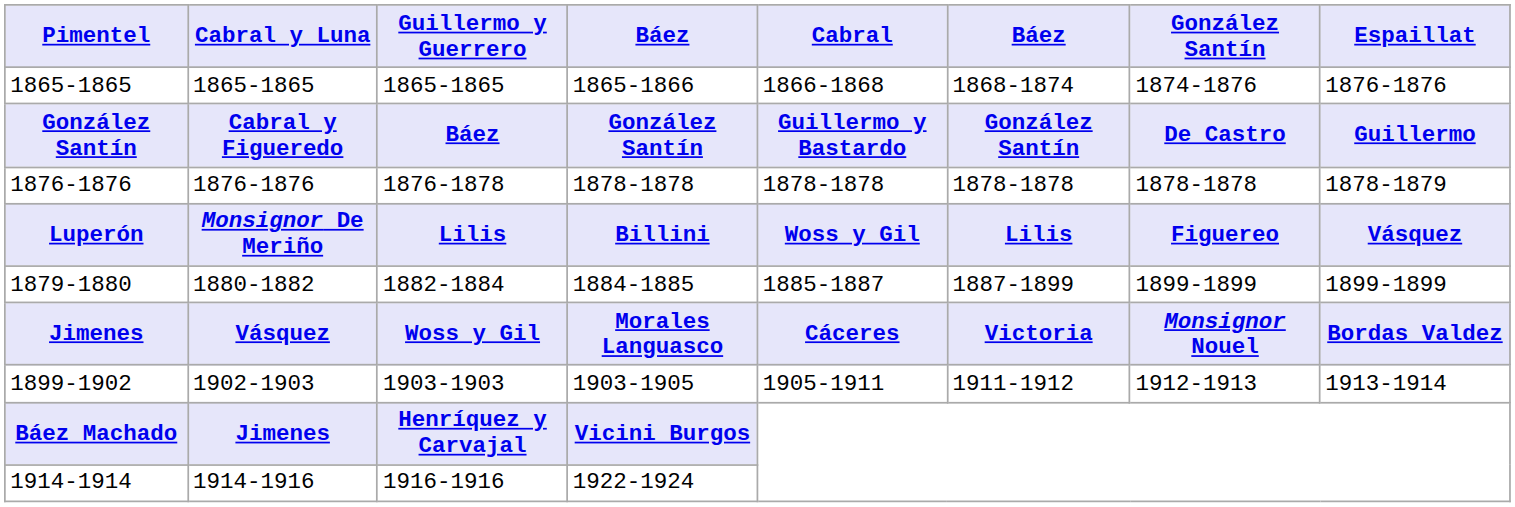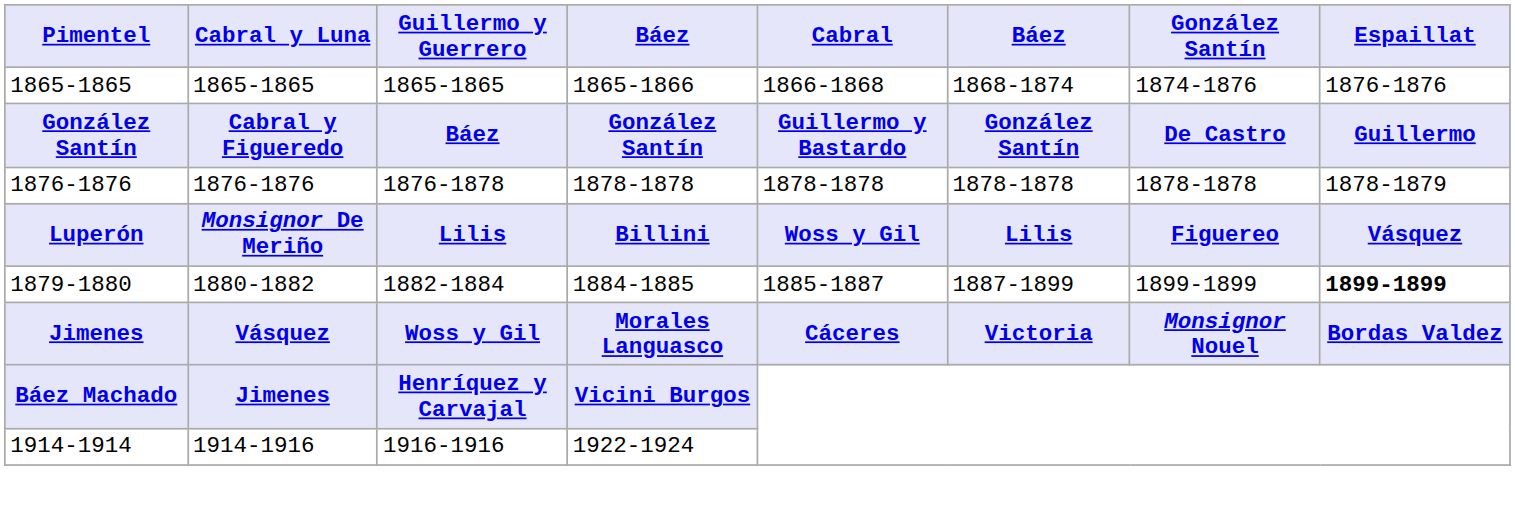 <table align="top" border="0" class="sortable wikitable" style="margin-bottom: 10px; background: rgb(255, 255, 255);">
 <tr>
 <th style="background:Lavender; color:Black" width="140 px"><a href='#'>Pimentel</a><br></th>
 <th style="background:Lavender; color:Black" width="140 px"><a href='#'>Cabral y Luna</a><br></th>
 <th style="background:Lavender; color:Black" width="140 px"><a href='#'>Guillermo y Guerrero</a><br></th>
 <th style="background:Lavender; color:Black" width="140 px"><a href='#'>Báez</a><br></th>
 <th style="background:Lavender; color:Black" width="140 px"><a href='#'>Cabral</a><br></th>
 <th style="background:Lavender; color:Black" width="140 px"><a href='#'>Báez</a><br></th>
 <th style="background:Lavender; color:Black" width="140 px"><a href='#'>González Santín</a><br></th>
 <th style="background:Lavender; color:Black" width="140 px"><a href='#'>Espaillat</a><br></th>
 </tr>
 <tr>
 <td>1865-1865</td>
 <td>1865-1865</td>
 <td>1865-1865</td>
 <td>1865-1866</td>
 <td>1866-1868</td>
 <td>1868-1874</td>
 <td>1874-1876</td>
 <td>1876-1876</td>
 </tr>
 <tr>
 <th style="background:Lavender; color:Black" width="140 px"><a href='#'>González Santín</a><br></th>
 <th style="background:Lavender; color:Black" width="140 px"><a href='#'>Cabral y Figueredo</a><br></th>
 <th style="background:Lavender; color:Black" width="140 px"><a href='#'>Báez</a><br></th>
 <th style="background:Lavender; color:Black" width="140 px"><a href='#'>González Santín</a><br></th>
 <th style="background:Lavender; color:Black" width="140 px"><a href='#'>Guillermo y Bastardo</a><br></th>
 <th style="background:Lavender; color:Black" width="140 px"><a href='#'>González Santín</a><br></th>
 <th style="background:Lavender; color:Black" width="140 px"><a href='#'>De Castro</a><br></th>
 <th style="background:Lavender; color:Black" width="140 px"><a href='#'>Guillermo</a><br></th>
 </tr>
 <tr>
 <td>1876-1876</td>
 <td>1876-1876</td>
 <td>1876-1878</td>
 <td>1878-1878</td>
 <td>1878-1878</td>
 <td>1878-1878</td>
 <td>1878-1878</td>
 <td>1878-1879</td>
 </tr>
 <tr>
 <th style="background:Lavender; color:Black" width="140 px"><a href='#'>Luperón</a><br></th>
 <th style="background:Lavender; color:Black" width="140 px"><a href='#'><em>Monsignor</em> De Meriño</a><br></th>
 <th style="background:Lavender; color:Black" width="140 px"><a href='#'>Lilis</a><br></th>
 <th style="background:Lavender; color:Black" width="140 px"><a href='#'>Billini</a><br></th>
 <th style="background:Lavender; color:Black" width="140 px"><a href='#'>Woss y Gil</a><br></th>
 <th style="background:Lavender; color:Black" width="140 px"><a href='#'>Lilis</a><br></th>
 <th style="background:Lavender; color:Black" width="140 px"><a href='#'>Figuereo</a><br></th>
 <th style="background:Lavender; color:Black" width="140 px"><a href='#'>Vásquez</a><br></th>
 </tr>
 <tr>
 <td>1879-1880</td>
 <td>1880-1882</td>
 <td>1882-1884</td>
 <td>1884-1885</td>
 <td>1885-1887</td>
 <td>1887-1899</td>
 <td>1899-1899</td>
-<td>1899-1899</td>
+<td><strong>1899-1899</strong></td>
 </tr>
 <tr>
 <th style="background:Lavender; color:Black" width="140 px"><a href='#'>Jimenes</a><br></th>
 <th style="background:Lavender; color:Black" width="140 px"><a href='#'>Vásquez</a><br></th>
 <th style="background:Lavender; color:Black" width="140 px"><a href='#'>Woss y Gil</a><br></th>
 <th style="background:Lavender; color:Black" width="140 px"><a href='#'>Morales Languasco</a><br></th>
 <th style="background:Lavender; color:Black" width="140 px"><a href='#'>Cáceres</a><br></th>
 <th style="background:Lavender; color:Black" width="140 px"><a href='#'>Victoria</a><br></th>
 <th style="background:Lavender; color:Black" width="140 px"><a href='#'><em>Monsignor</em> Nouel</a><br></th>
 <th style="background:Lavender; color:Black" width="140 px"><a href='#'>Bordas Valdez</a><br></th>
-</tr>
-<tr>
-<td>1899-1902</td>
-<td>1902-1903</td>
-<td>1903-1903</td>
-<td>1903-1905</td>
-<td>1905-1911</td>
-<td>1911-1912</td>
-<td>1912-1913</td>
-<td>1913-1914</td>
 </tr>
 <tr>
 <th style="background:Lavender; color:Black" width="140 px"><a href='#'>Báez Machado</a><br></th>
 <th style="background:Lavender; color:Black" width="140 px"><a href='#'>Jimenes</a><br></th>
 <th style="background:Lavender; color:Black" width="140 px"><a href='#'>Henríquez y Carvajal</a><br></th>
 <th style="background:Lavender; color:Black" width="140 px"><a href='#'>Vicini Burgos</a><br></th>
 </tr>
 <tr>
 <td>1914-1914</td>
 <td>1914-1916</td>
 <td>1916-1916</td>
 <td>1922-1924</td>
 </tr>
 </table>
